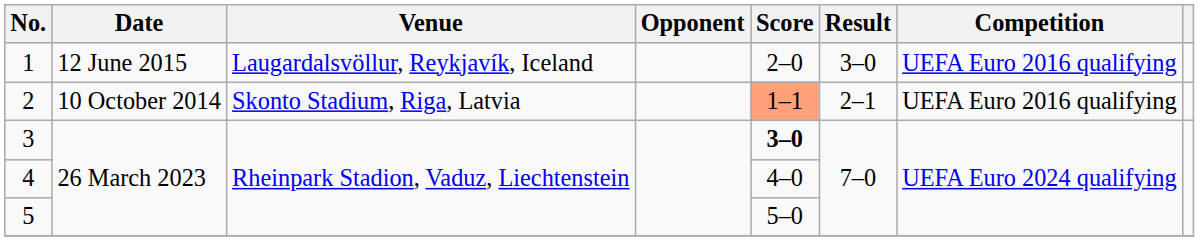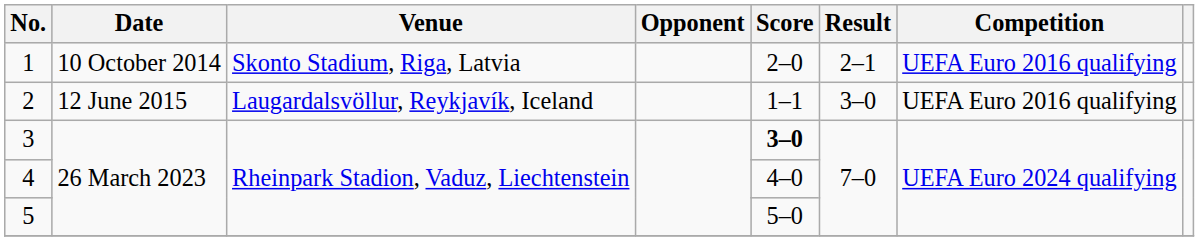 <table class="wikitable sortable">
 <tr>
 <th scope="col">No.</th>
 <th scope="col">Date</th>
 <th scope="col">Venue</th>
 <th scope="col">Opponent</th>
 <th scope="col">Score</th>
 <th scope="col">Result</th>
 <th scope="col">Competition</th>
 <th scope="col" class="unsortable"></th>
 </tr>
 <tr>
 <td align="center">1</td>
-<td>12 June 2015</td>
-<td><a href='#'>Laugardalsvöllur</a>, <a href='#'>Reykjavík</a>, Iceland</td>
+<td>10 October 2014</td>
+<td><a href='#'>Skonto Stadium</a>, <a href='#'>Riga</a>, Latvia</td>
 <td></td>
 <td align="center">2–0</td>
-<td align="center">3–0</td>
+<td align="center">2–1</td>
 <td><a href='#'>UEFA Euro 2016 qualifying</a></td>
 <td></td>
 </tr>
 <tr>
 <td align="center">2</td>
-<td>10 October 2014</td>
-<td><a href='#'>Skonto Stadium</a>, <a href='#'>Riga</a>, Latvia</td>
+<td>12 June 2015</td>
+<td><a href='#'>Laugardalsvöllur</a>, <a href='#'>Reykjavík</a>, Iceland</td>
 <td></td>
-<td align="center" style="background: lightsalmon;">1–1</td>
-<td align="center">2–1</td>
+<td align="center">1–1</td>
+<td align="center">3–0</td>
 <td>UEFA Euro 2016 qualifying</td>
 <td></td>
 </tr>
 <tr>
 <td style="text-align:center;">3</td>
 <td rowspan="3">26 March 2023</td>
 <td rowspan="3"><a href='#'>Rheinpark Stadion</a>, <a href='#'>Vaduz</a>, <a href='#'>Liechtenstein</a></td>
 <td rowspan="3"></td>
 <td style="text-align:center;"><strong>3–0</strong></td>
 <td rowspan="3" style="text-align:center">7–0</td>
 <td rowspan="3"><a href='#'>UEFA Euro 2024 qualifying</a></td>
 <td rowspan="3"></td>
 </tr>
 <tr style="text-align:center;">
 <td>4</td>
 <td style="text-align:center;">4–0</td>
 </tr>
 <tr style="text-align:center;">
 <td>5</td>
 <td style="text-align:center;">5–0</td>
 </tr>
 <tr>
 </tr>
 </table>
